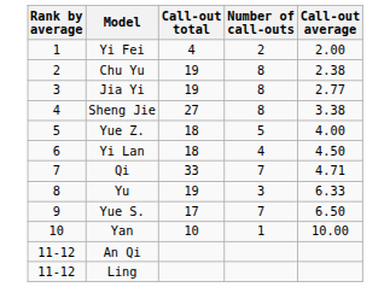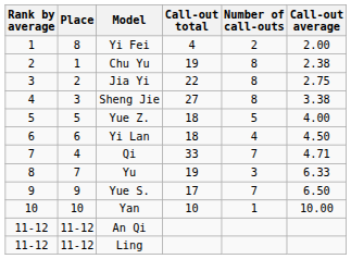 <table class="wikitable sortable" style="margin:auto; text-align:center; white-space:nowrap">
 <tr>
 <th>Rank by<br>average</th>
+<th>Place</th>
 <th>Model</th>
 <th>Call-out<br>total</th>
 <th>Number of<br>call-outs</th>
 <th>Call-out<br>average</th>
 </tr>
 <tr>
 <td>1</td>
+<td>8</td>
 <td>Yi Fei</td>
 <td>4</td>
 <td>2</td>
 <td>2.00</td>
 </tr>
 <tr>
 <td>2</td>
+<td>1</td>
 <td>Chu Yu</td>
 <td>19</td>
 <td>8</td>
 <td>2.38</td>
 </tr>
 <tr>
 <td>3</td>
+<td>2</td>
 <td>Jia Yi</td>
-<td>19</td>
+<td>22</td>
 <td>8</td>
-<td>2.77</td>
+<td>2.75</td>
 </tr>
 <tr>
 <td>4</td>
+<td>3</td>
 <td>Sheng Jie</td>
 <td>27</td>
 <td>8</td>
 <td>3.38</td>
 </tr>
 <tr>
+<td>5</td>
 <td>5</td>
 <td>Yue Z.</td>
 <td>18</td>
 <td>5</td>
 <td>4.00</td>
 </tr>
 <tr>
 <td>6</td>
+<td>6</td>
 <td>Yi Lan</td>
 <td>18</td>
 <td>4</td>
 <td>4.50</td>
 </tr>
 <tr>
 <td>7</td>
+<td>4</td>
 <td>Qi</td>
 <td>33</td>
 <td>7</td>
 <td>4.71</td>
 </tr>
 <tr>
 <td>8</td>
+<td>7</td>
 <td>Yu</td>
 <td>19</td>
 <td>3</td>
 <td>6.33</td>
 </tr>
 <tr>
+<td>9</td>
 <td>9</td>
 <td>Yue S.</td>
 <td>17</td>
 <td>7</td>
 <td>6.50</td>
 </tr>
 <tr>
 <td>10</td>
+<td>10</td>
 <td>Yan</td>
 <td>10</td>
 <td>1</td>
 <td>10.00</td>
 </tr>
 <tr>
+<td>11-12</td>
 <td>11-12</td>
 <td>An Qi</td>
 <td></td>
 <td></td>
 <td></td>
 </tr>
 <tr>
 <td>11-12</td>
+<td>11-12</td>
 <td>Ling</td>
 <td></td>
 <td></td>
 <td></td>
 </tr>
 </table>
